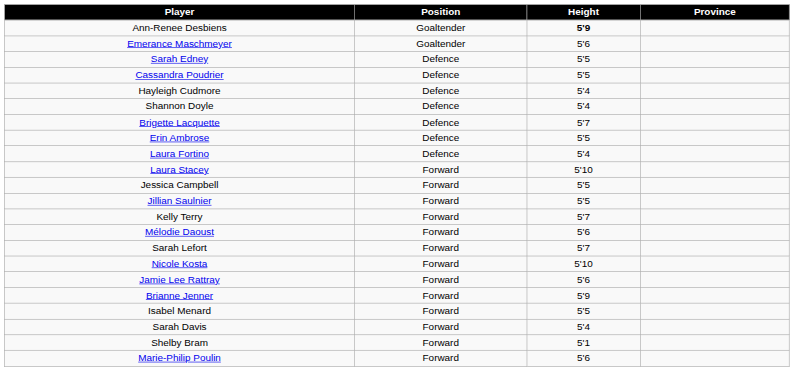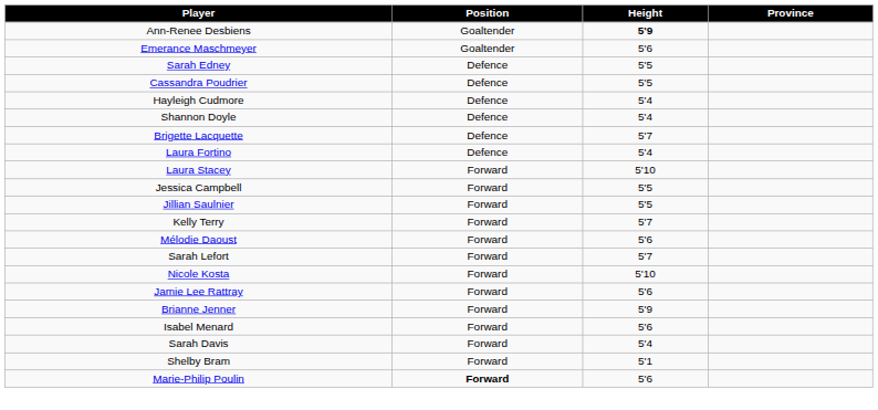 <table class="wikitable" width="80%">
 <tr align="center"  style=" background:black; color:#FFFFFF;">
 <td><strong>Player</strong></td>
 <td><strong>Position</strong></td>
 <td><strong>Height</strong></td>
 <td><strong>Province</strong></td>
 </tr>
 <tr align="center" bgcolor="">
 <td>Ann-Renee Desbiens</td>
 <td>Goaltender</td>
 <td><strong>5'9</strong></td>
 <td></td>
 </tr>
 <tr align="center" bgcolor="">
 <td><a href='#'>Emerance Maschmeyer</a></td>
 <td>Goaltender</td>
 <td>5'6</td>
 <td></td>
 </tr>
 <tr align="center" bgcolor="">
 <td><a href='#'>Sarah Edney</a></td>
 <td>Defence</td>
 <td>5'5</td>
 <td></td>
 </tr>
 <tr align="center" bgcolor="">
 <td><a href='#'>Cassandra Poudrier</a></td>
 <td>Defence</td>
 <td>5'5</td>
 <td></td>
 </tr>
 <tr align="center" bgcolor="">
 <td>Hayleigh Cudmore</td>
 <td>Defence</td>
 <td>5'4</td>
 <td></td>
 </tr>
 <tr align="center" bgcolor="">
 <td>Shannon Doyle</td>
 <td>Defence</td>
 <td>5'4</td>
 <td></td>
 </tr>
 <tr align="center" bgcolor="">
 <td><a href='#'>Brigette Lacquette</a></td>
 <td>Defence</td>
 <td>5'7</td>
-<td></td>
-</tr>
-<tr align="center" bgcolor="">
-<td><a href='#'>Erin Ambrose</a></td>
-<td>Defence</td>
-<td>5'5</td>
 <td></td>
 </tr>
 <tr align="center" bgcolor="">
 <td><a href='#'>Laura Fortino</a></td>
 <td>Defence</td>
 <td>5'4</td>
 <td></td>
 </tr>
 <tr align="center" bgcolor="">
 <td><a href='#'>Laura Stacey</a></td>
 <td>Forward</td>
 <td>5'10</td>
 <td></td>
 </tr>
 <tr align="center" bgcolor="">
 <td>Jessica Campbell</td>
 <td>Forward</td>
 <td>5'5</td>
 <td></td>
 </tr>
 <tr align="center" bgcolor="">
 <td><a href='#'>Jillian Saulnier</a></td>
 <td>Forward</td>
 <td>5'5</td>
 <td></td>
 </tr>
 <tr align="center" bgcolor="">
 <td>Kelly Terry</td>
 <td>Forward</td>
 <td>5'7</td>
 <td></td>
 </tr>
 <tr align="center" bgcolor="">
 <td><a href='#'>Mélodie Daoust</a></td>
 <td>Forward</td>
 <td>5'6</td>
 <td></td>
 </tr>
 <tr align="center" bgcolor="">
 <td>Sarah Lefort</td>
 <td>Forward</td>
 <td>5'7</td>
 <td></td>
 </tr>
 <tr align="center" bgcolor="">
 <td><a href='#'>Nicole Kosta</a></td>
 <td>Forward</td>
 <td>5'10</td>
 <td></td>
 </tr>
 <tr align="center" bgcolor="">
 <td><a href='#'>Jamie Lee Rattray</a></td>
 <td>Forward</td>
 <td>5'6</td>
 <td></td>
 </tr>
 <tr align="center" bgcolor="">
 <td><a href='#'>Brianne Jenner</a></td>
 <td>Forward</td>
 <td>5'9</td>
 <td></td>
 </tr>
 <tr align="center" bgcolor="">
 <td>Isabel Menard</td>
 <td>Forward</td>
-<td>5'5</td>
+<td>5'6</td>
 <td></td>
 </tr>
 <tr align="center" bgcolor="">
 <td>Sarah Davis</td>
 <td>Forward</td>
 <td>5'4</td>
 <td></td>
 </tr>
 <tr align="center" bgcolor="">
 <td>Shelby Bram</td>
 <td>Forward</td>
 <td>5'1</td>
 <td></td>
 </tr>
 <tr align="center" bgcolor="">
 <td><a href='#'>Marie-Philip Poulin</a></td>
-<td>Forward</td>
+<td><strong>Forward</strong></td>
 <td>5'6</td>
 <td></td>
 </tr>
 </table>
